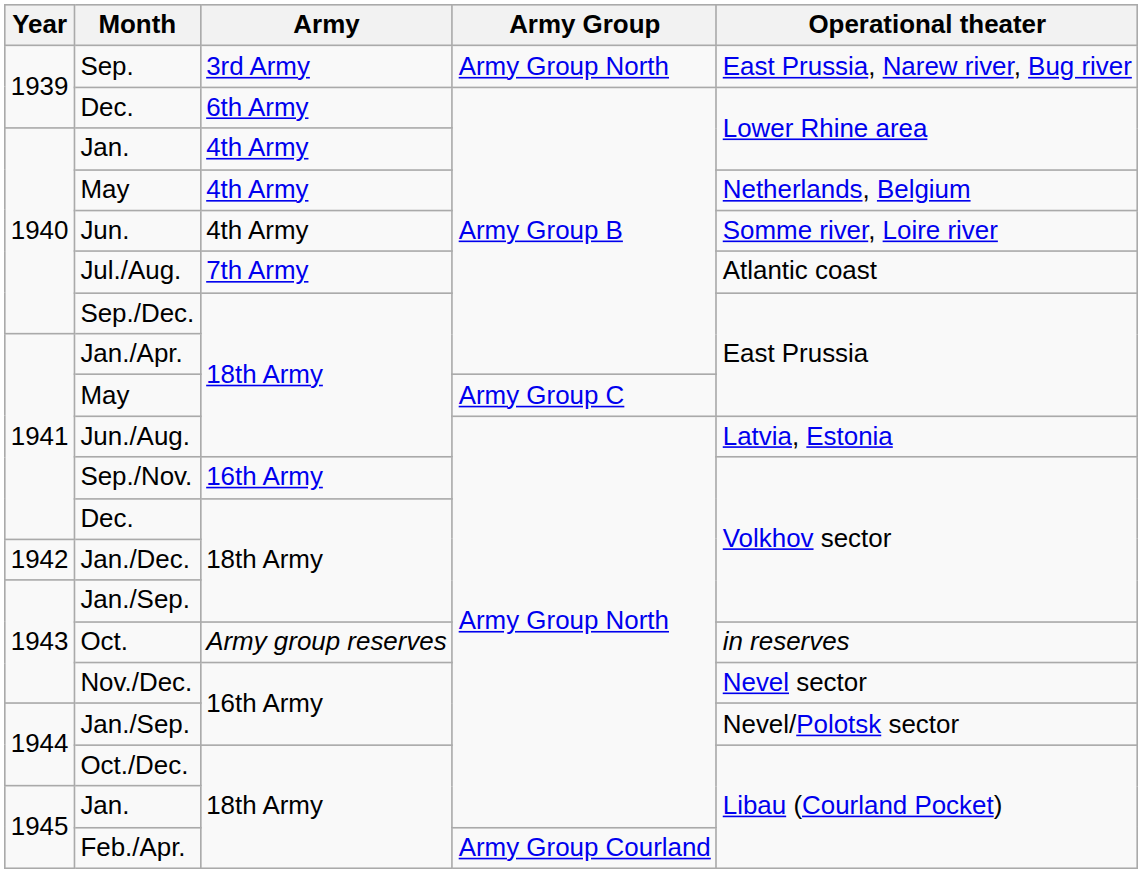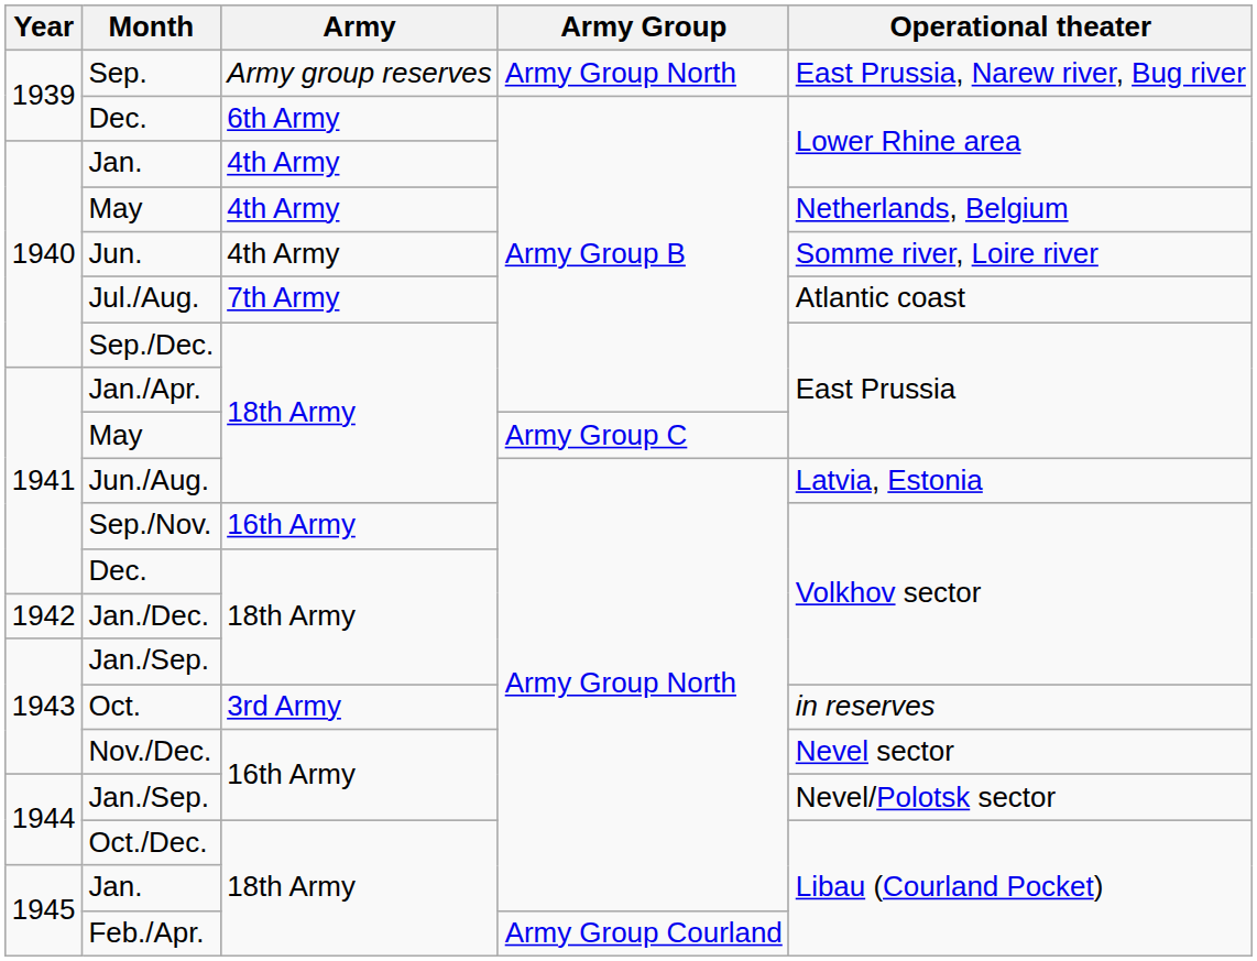 <table class="wikitable">
 <tr>
 <th>Year</th>
 <th>Month</th>
 <th>Army</th>
 <th>Army Group</th>
 <th>Operational theater</th>
 </tr>
 <tr>
 <td rowspan="2">1939</td>
 <td>Sep.</td>
-<td><a href='#'>3rd Army</a></td>
+<td><em>Army group reserves</em></td>
 <td><a href='#'>Army Group North</a></td>
 <td><a href='#'>East Prussia</a>, <a href='#'>Narew river</a>, <a href='#'>Bug river</a></td>
 </tr>
 <tr>
 <td>Dec.</td>
 <td><a href='#'>6th Army</a></td>
 <td rowspan="7"><a href='#'>Army Group B</a></td>
 <td rowspan="2"><a href='#'>Lower Rhine area</a></td>
 </tr>
 <tr>
 <td rowspan="5">1940</td>
 <td>Jan.</td>
 <td><a href='#'>4th Army</a></td>
 </tr>
 <tr>
 <td>May</td>
 <td><a href='#'>4th Army</a></td>
 <td><a href='#'>Netherlands</a>, <a href='#'>Belgium</a></td>
 </tr>
 <tr>
 <td>Jun.</td>
 <td>4th Army</td>
 <td><a href='#'>Somme river</a>, <a href='#'>Loire river</a></td>
 </tr>
 <tr>
 <td>Jul./Aug.</td>
 <td><a href='#'>7th Army</a></td>
 <td>Atlantic coast</td>
 </tr>
 <tr>
 <td>Sep./Dec.</td>
 <td rowspan="4"><a href='#'>18th Army</a></td>
 <td rowspan="3">East Prussia</td>
 </tr>
 <tr>
 <td rowspan="5">1941</td>
 <td>Jan./Apr.</td>
 </tr>
 <tr>
 <td>May</td>
 <td><a href='#'>Army Group C</a></td>
 </tr>
 <tr>
 <td>Jun./Aug.</td>
 <td rowspan="10"><a href='#'>Army Group North</a></td>
 <td><a href='#'>Latvia</a>, <a href='#'>Estonia</a></td>
 </tr>
 <tr>
 <td>Sep./Nov.</td>
 <td><a href='#'>16th Army</a></td>
 <td rowspan="4"><a href='#'>Volkhov</a> sector</td>
 </tr>
 <tr>
 <td>Dec.</td>
 <td rowspan="3">18th Army</td>
 </tr>
 <tr>
 <td>1942</td>
 <td>Jan./Dec.</td>
 </tr>
 <tr>
 <td rowspan="3">1943</td>
 <td>Jan./Sep.</td>
 </tr>
 <tr>
 <td>Oct.</td>
-<td><em>Army group reserves</em></td>
+<td><a href='#'>3rd Army</a></td>
 <td><em>in reserves</em></td>
 </tr>
 <tr>
 <td>Nov./Dec.</td>
 <td rowspan="2">16th Army</td>
 <td><a href='#'>Nevel</a> sector</td>
 </tr>
 <tr>
 <td rowspan="2">1944</td>
 <td>Jan./Sep.</td>
 <td>Nevel/<a href='#'>Polotsk</a> sector</td>
 </tr>
 <tr>
 <td>Oct./Dec.</td>
 <td rowspan="3">18th Army</td>
 <td rowspan="3"><a href='#'>Libau</a> (<a href='#'>Courland Pocket</a>)</td>
 </tr>
 <tr>
 <td rowspan="2">1945</td>
 <td>Jan.</td>
 </tr>
 <tr>
 <td>Feb./Apr.</td>
 <td><a href='#'>Army Group Courland</a></td>
 </tr>
 </table>
